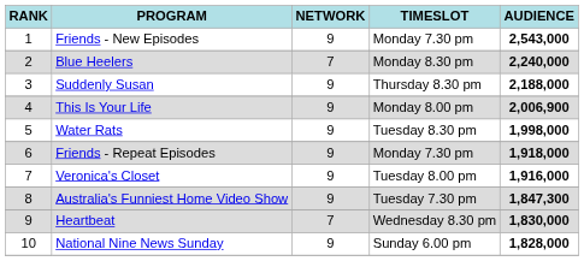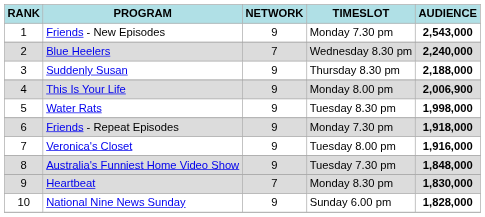 <table border="1" cellpadding="4" cel lspacing="0" style="border:1px solid #aaa; border-collapse:collapse">
 <tr bgcolor="#b0e0e6">
 <th><strong>RANK</strong></th>
 <th><strong>PROGRAM</strong></th>
 <th><strong>NETWORK</strong></th>
 <th><strong>TIMESLOT</strong></th>
 <th><strong>AUDIENCE</strong></th>
 </tr>
 <tr>
 <td align="center">1</td>
 <td><a href='#'>Friends</a> - New Episodes</td>
 <td align="center">9</td>
 <td>Monday 7.30 pm</td>
 <th>2,543,000</th>
 </tr>
 <tr>
 </tr>
 <tr bgcolor=gainsboro>
 <td align="center">2</td>
 <td><a href='#'>Blue Heelers</a></td>
 <td align="center">7</td>
-<td>Monday 8.30 pm</td>
+<td>Wednesday 8.30 pm</td>
 <th>2,240,000</th>
 </tr>
 <tr>
 <td align="center">3</td>
 <td><a href='#'>Suddenly Susan</a></td>
 <td align="center">9</td>
 <td>Thursday 8.30 pm</td>
 <th>2,188,000</th>
 </tr>
 <tr>
 </tr>
 <tr bgcolor=gainsboro>
 <td align="center">4</td>
 <td><a href='#'>This Is Your Life</a></td>
 <td align="center">9</td>
 <td>Monday 8.00 pm</td>
 <th>2,006,900</th>
 </tr>
 <tr>
 <td align="center">5</td>
 <td><a href='#'>Water Rats</a></td>
 <td align="center">9</td>
 <td>Tuesday 8.30 pm</td>
 <th>1,998,000</th>
 </tr>
 <tr>
 </tr>
 <tr bgcolor=gainsboro>
 <td align="center">6</td>
 <td><a href='#'>Friends</a> - Repeat Episodes</td>
 <td align="center">9</td>
 <td>Monday 7.30 pm</td>
 <th>1,918,000</th>
 </tr>
 <tr>
 <td align="center">7</td>
 <td><a href='#'>Veronica's Closet</a></td>
 <td align="center">9</td>
 <td>Tuesday 8.00 pm</td>
 <th>1,916,000</th>
 </tr>
 <tr>
 </tr>
 <tr bgcolor=gainsboro>
 <td align="center">8</td>
 <td><a href='#'>Australia's Funniest Home Video Show</a></td>
 <td align="center">9</td>
 <td>Tuesday 7.30 pm</td>
-<th>1,847,300</th>
+<th>1,848,000</th>
 </tr>
 <tr>
 </tr>
 <tr bgcolor=gainsboro>
 <td align="center">9</td>
 <td><a href='#'>Heartbeat</a></td>
 <td align="center">7</td>
-<td>Wednesday 8.30 pm</td>
+<td>Monday 8.30 pm</td>
 <th>1,830,000</th>
 </tr>
 <tr>
 <td align="center">10</td>
 <td><a href='#'>National Nine News Sunday</a></td>
 <td align="center">9</td>
 <td>Sunday 6.00 pm</td>
 <th>1,828,000</th>
 </tr>
 <tr>
 </tr>
 </table>
